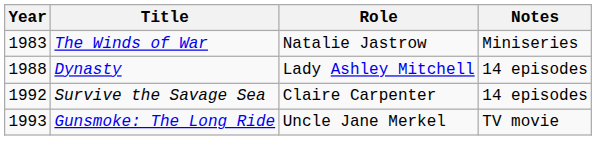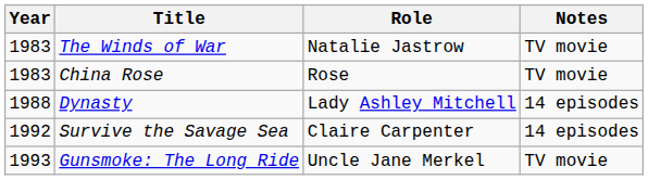 <table class="wikitable sortable">
 <tr>
 <th>Year</th>
 <th>Title</th>
 <th>Role</th>
 <th class="unsortable">Notes</th>
 </tr>
 <tr>
 <td>1983</td>
 <td><em><a href='#'>The Winds of War</a></em></td>
 <td>Natalie Jastrow</td>
-<td>Miniseries</td>
+<td>TV movie</td>
+</tr>
+<tr>
+<td>1983</td>
+<td><em>China Rose</em></td>
+<td>Rose</td>
+<td>TV movie</td>
 </tr>
 <tr>
 <td>1988</td>
 <td><em><a href='#'>Dynasty</a></em></td>
 <td>Lady <a href='#'>Ashley Mitchell</a></td>
 <td>14 episodes</td>
 </tr>
 <tr>
 <td>1992</td>
 <td><em>Survive the Savage Sea</em></td>
 <td>Claire Carpenter</td>
 <td>14 episodes</td>
 </tr>
 <tr>
 <td>1993</td>
 <td><em><a href='#'>Gunsmoke: The Long Ride</a></em></td>
 <td>Uncle Jane Merkel</td>
 <td>TV movie</td>
 </tr>
 </table>
